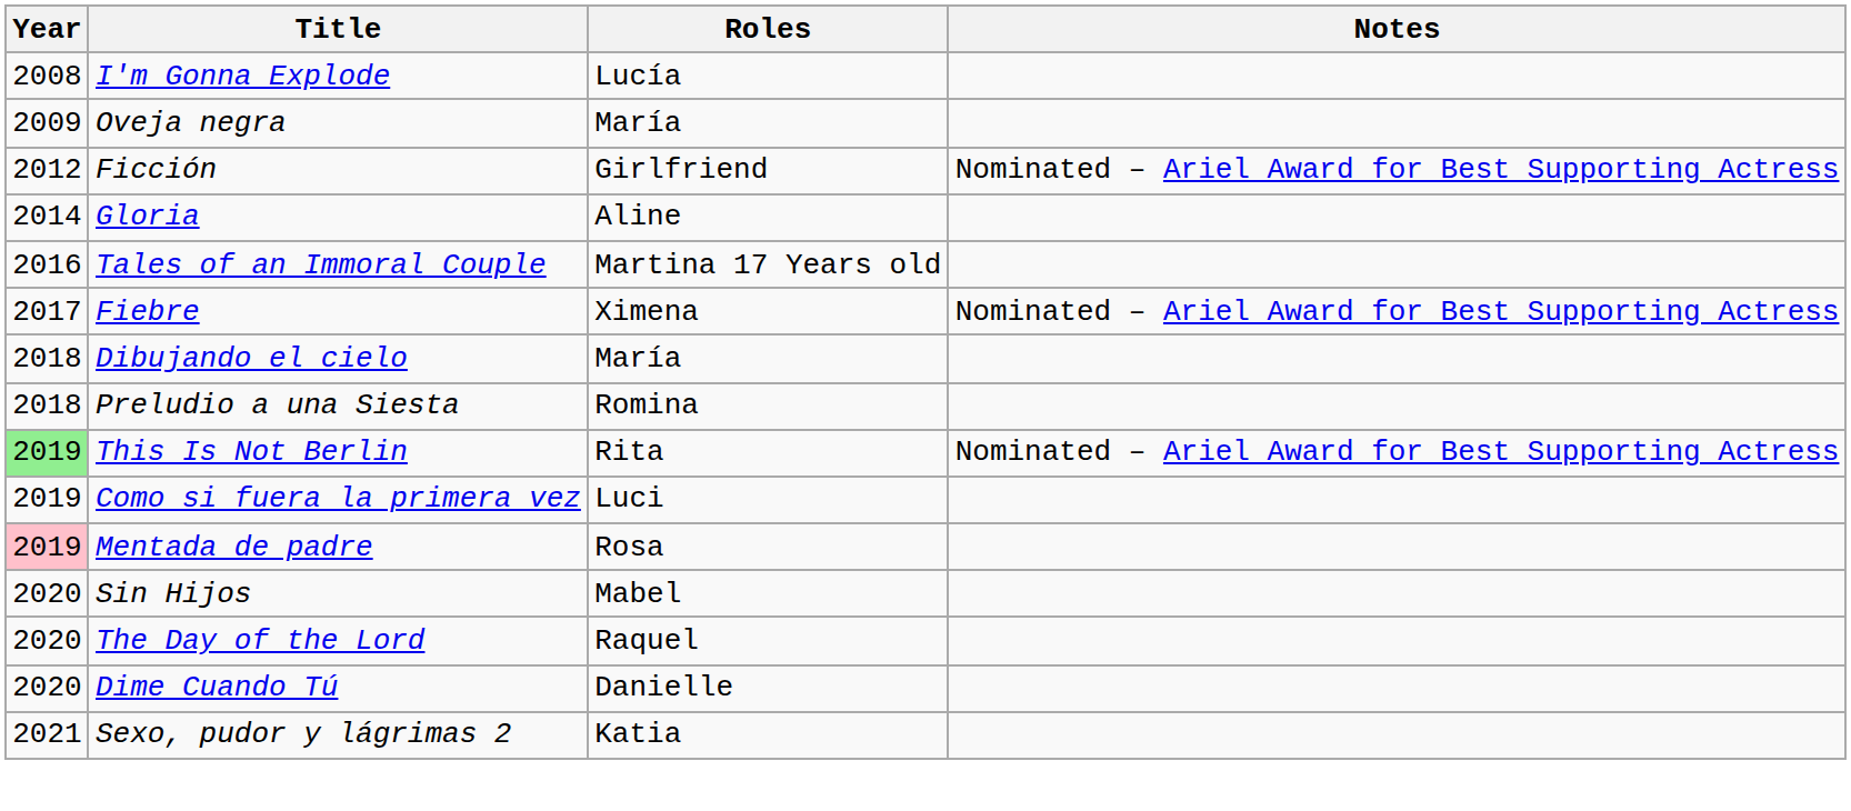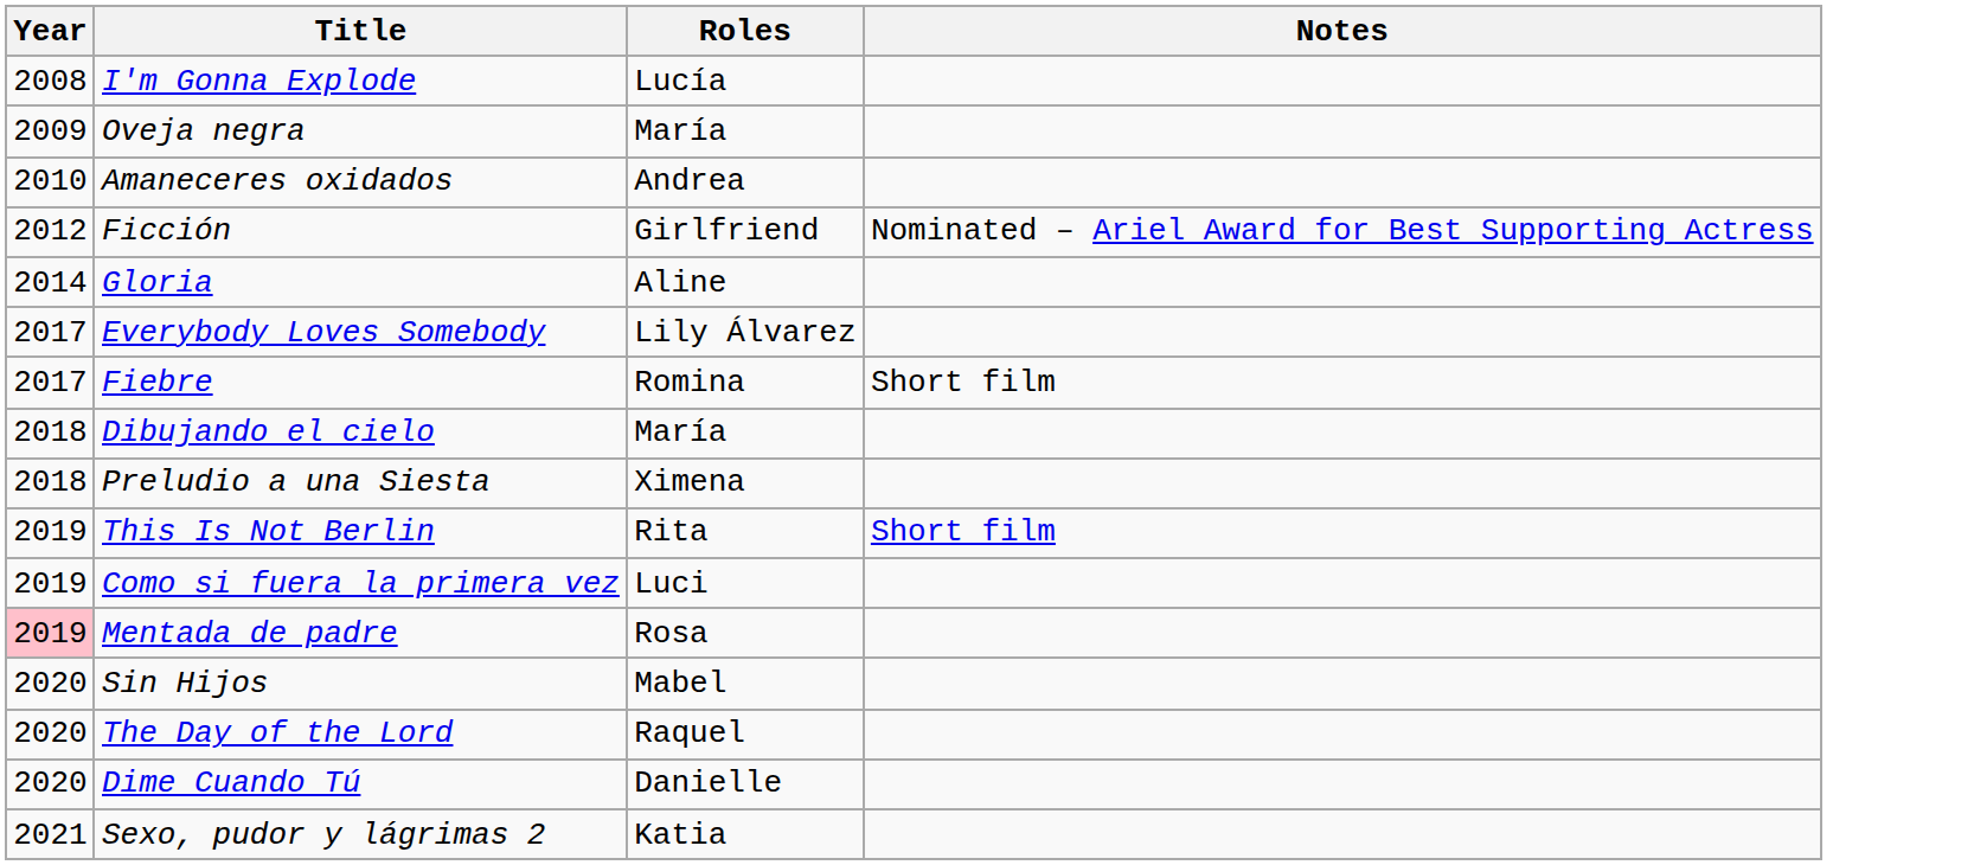 <table class="wikitable sortable">
 <tr>
 <th>Year</th>
 <th>Title</th>
 <th>Roles</th>
 <th>Notes</th>
 </tr>
 <tr>
 <td>2008</td>
 <td><em><a href='#'>I'm Gonna Explode</a></em></td>
 <td>Lucía</td>
 <td></td>
 </tr>
 <tr>
 <td>2009</td>
 <td><em>Oveja negra</em></td>
 <td>María</td>
 <td></td>
 </tr>
 <tr>
+<td>2010</td>
+<td><em>Amaneceres oxidados</em></td>
+<td>Andrea</td>
+<td></td>
+</tr>
+<tr>
 <td>2012</td>
 <td><em>Ficción</em></td>
 <td>Girlfriend</td>
 <td>Nominated – <a href='#'>Ariel Award for Best Supporting Actress</a></td>
 </tr>
 <tr>
 <td>2014</td>
 <td><em><a href='#'>Gloria</a></em></td>
 <td>Aline</td>
 <td></td>
 </tr>
 <tr>
-<td>2016</td>
-<td><em><a href='#'>Tales of an Immoral Couple</a></em></td>
-<td>Martina 17 Years old</td>
+<td>2017</td>
+<td><em><a href='#'>Everybody Loves Somebody</a></em></td>
+<td>Lily Álvarez</td>
 <td></td>
 </tr>
 <tr>
 <td>2017</td>
 <td><em><a href='#'>Fiebre</a></em></td>
-<td>Ximena</td>
-<td>Nominated – <a href='#'>Ariel Award for Best Supporting Actress</a></td>
+<td>Romina</td>
+<td>Short film</td>
 </tr>
 <tr>
 <td>2018</td>
 <td><em><a href='#'>Dibujando el cielo</a></em></td>
 <td>María</td>
 <td></td>
 </tr>
 <tr>
 <td>2018</td>
 <td><em>Preludio a una Siesta</em></td>
-<td>Romina</td>
+<td>Ximena</td>
 <td></td>
 </tr>
 <tr>
-<td style="background: lightgreen;">2019</td>
+<td>2019</td>
 <td><em><a href='#'>This Is Not Berlin</a></em></td>
 <td>Rita</td>
-<td>Nominated – <a href='#'>Ariel Award for Best Supporting Actress</a></td>
+<td><a href='#'>Short film</a></td>
 </tr>
 <tr>
 <td>2019</td>
 <td><em><a href='#'>Como si fuera la primera vez</a></em></td>
 <td>Luci</td>
 <td></td>
 </tr>
 <tr>
 <td style="background: pink;">2019</td>
 <td><em><a href='#'>Mentada de padre</a></em></td>
 <td>Rosa</td>
 <td></td>
 </tr>
 <tr>
 <td>2020</td>
 <td><em>Sin Hijos</em></td>
 <td>Mabel</td>
 <td></td>
 </tr>
 <tr>
 <td>2020</td>
 <td><em> <a href='#'>The Day of the Lord</a> </em></td>
 <td>Raquel</td>
 <td></td>
 </tr>
 <tr>
 <td>2020</td>
 <td><em><a href='#'>Dime Cuando Tú</a></em></td>
 <td>Danielle</td>
 <td></td>
 </tr>
 <tr>
 <td>2021</td>
 <td><em>Sexo, pudor y lágrimas 2</em></td>
 <td>Katia</td>
 <td></td>
 </tr>
 </table>
